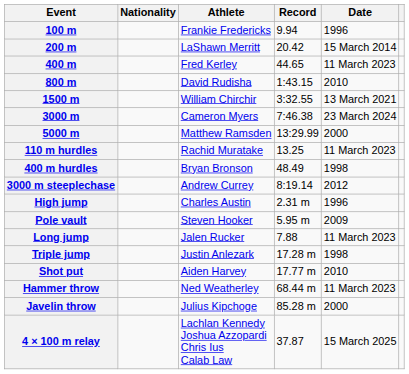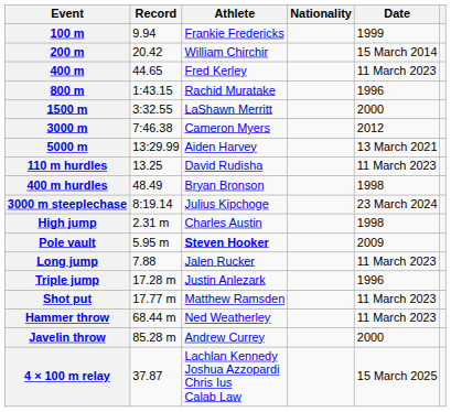 <table class="wikitable plainrowheaders sticky-header defaultleft col5right">
 <tr>
 <th scope="col">Event</th>
+<th scope="col">Record</th>
+<th scope="col">Athlete</th>
 <th scope="col">Nationality</th>
-<th scope="col">Athlete</th>
-<th scope="col">Record</th>
 <th scope="col">Date</th>
 <th scope="col"></th>
 </tr>
 <tr>
 <th scope="row"><a href='#'>100 m</a></th>
+<td>9.94</td>
+<td><a href='#'>Frankie Fredericks</a></td>
 <td></td>
-<td><a href='#'>Frankie Fredericks</a></td>
-<td>9.94</td>
-<td>1996</td>
+<td>1999</td>
 <td></td>
 </tr>
 <tr>
 <th scope="row"><a href='#'>200 m</a></th>
+<td>20.42 </td>
+<td><a href='#'>William Chirchir</a></td>
 <td></td>
-<td><a href='#'>LaShawn Merritt</a></td>
-<td>20.42 </td>
 <td>15 March 2014</td>
 <td></td>
 </tr>
 <tr>
 <th scope="row"><a href='#'>400 m</a></th>
+<td>44.65</td>
+<td><a href='#'>Fred Kerley</a></td>
 <td></td>
-<td><a href='#'>Fred Kerley</a></td>
-<td>44.65</td>
 <td>11 March 2023</td>
 <td></td>
 </tr>
 <tr>
 <th scope="row"><a href='#'>800 m</a></th>
+<td>1:43.15</td>
+<td><a href='#'>Rachid Muratake</a></td>
 <td></td>
-<td><a href='#'>David Rudisha</a></td>
-<td>1:43.15</td>
-<td>2010</td>
+<td>1996</td>
 <td></td>
 </tr>
 <tr>
 <th scope="row"><a href='#'>1500 m</a></th>
+<td>3:32.55</td>
+<td><a href='#'>LaShawn Merritt</a></td>
 <td></td>
-<td><a href='#'>William Chirchir</a></td>
-<td>3:32.55</td>
+<td>2000</td>
+<td></td>
+</tr>
+<tr>
+<th scope="row"><a href='#'>3000 m</a></th>
+<td>7:46.38</td>
+<td><a href='#'>Cameron Myers</a></td>
+<td></td>
+<td>2012</td>
+<td></td>
+</tr>
+<tr>
+<th scope="row"><a href='#'>5000 m</a></th>
+<td>13:29.99</td>
+<td><a href='#'>Aiden Harvey</a></td>
+<td></td>
 <td>13 March 2021</td>
 <td></td>
 </tr>
 <tr>
-<th scope="row"><a href='#'>3000 m</a></th>
+<th scope="row"><a href='#'>110 m hurdles</a></th>
+<td>13.25 </td>
+<td><a href='#'>David Rudisha</a></td>
 <td></td>
-<td><a href='#'>Cameron Myers</a></td>
-<td>7:46.38</td>
-<td>23 March 2024</td>
-<td></td>
-</tr>
-<tr>
-<th scope="row"><a href='#'>5000 m</a></th>
-<td></td>
-<td><a href='#'>Matthew Ramsden</a></td>
-<td>13:29.99</td>
-<td>2000</td>
-<td></td>
-</tr>
-<tr>
-<th scope="row"><a href='#'>110 m hurdles</a></th>
-<td></td>
-<td><a href='#'>Rachid Muratake</a></td>
-<td>13.25 </td>
 <td>11 March 2023</td>
 <td></td>
 </tr>
 <tr>
 <th scope="row"><a href='#'>400 m hurdles</a></th>
+<td>48.49</td>
+<td><a href='#'>Bryan Bronson</a></td>
 <td></td>
-<td><a href='#'>Bryan Bronson</a></td>
-<td>48.49</td>
 <td>1998</td>
 <td></td>
 </tr>
 <tr>
 <th scope="row"><a href='#'>3000 m steeplechase</a></th>
+<td>8:19.14</td>
+<td><a href='#'>Julius Kipchoge</a></td>
 <td></td>
-<td><a href='#'>Andrew Currey</a></td>
-<td>8:19.14</td>
-<td>2012</td>
+<td>23 March 2024</td>
 <td></td>
 </tr>
 <tr>
 <th scope="row"><a href='#'>High jump</a></th>
+<td>2.31 m</td>
+<td><a href='#'>Charles Austin</a></td>
 <td></td>
-<td><a href='#'>Charles Austin</a></td>
-<td>2.31 m</td>
-<td>1996</td>
+<td>1998</td>
 <td></td>
 </tr>
 <tr>
 <th scope="row"><a href='#'>Pole vault</a></th>
+<td>5.95 m</td>
+<td><strong><a href='#'>Steven Hooker</a></strong></td>
 <td></td>
-<td><a href='#'>Steven Hooker</a></td>
-<td>5.95 m</td>
 <td>2009</td>
 <td></td>
 </tr>
 <tr>
 <th scope="row"><a href='#'>Long jump</a></th>
+<td>7.88 </td>
+<td><a href='#'>Jalen Rucker</a></td>
 <td></td>
-<td><a href='#'>Jalen Rucker</a></td>
-<td>7.88 </td>
 <td>11 March 2023</td>
 <td></td>
 </tr>
 <tr>
 <th scope="row"><a href='#'>Triple jump</a></th>
+<td>17.28 m</td>
+<td><a href='#'>Justin Anlezark</a></td>
 <td></td>
-<td><a href='#'>Justin Anlezark</a></td>
-<td>17.28 m</td>
-<td>1998</td>
+<td>1996</td>
 <td></td>
 </tr>
 <tr>
 <th scope="row"><a href='#'>Shot put</a></th>
+<td>17.77 m</td>
+<td><a href='#'>Matthew Ramsden</a></td>
 <td></td>
-<td><a href='#'>Aiden Harvey</a></td>
-<td>17.77 m</td>
-<td>2010</td>
+<td>11 March 2023</td>
 <td></td>
 </tr>
 <tr>
 <th scope="row"><a href='#'>Hammer throw</a></th>
+<td>68.44 m</td>
+<td><a href='#'>Ned Weatherley</a></td>
 <td></td>
-<td><a href='#'>Ned Weatherley</a></td>
-<td>68.44 m</td>
 <td>11 March 2023</td>
 <td></td>
 </tr>
 <tr>
 <th scope="row"><a href='#'>Javelin throw</a></th>
+<td>85.28 m</td>
+<td><a href='#'>Andrew Currey</a></td>
 <td></td>
-<td><a href='#'>Julius Kipchoge</a></td>
-<td>85.28 m</td>
 <td>2000</td>
 <td></td>
 </tr>
 <tr>
 <th scope="row"><a href='#'>4 × 100 m relay</a></th>
+<td>37.87</td>
+<td><a href='#'>Lachlan Kennedy</a><br><a href='#'>Joshua Azzopardi</a><br><a href='#'>Chris Ius</a><br><a href='#'>Calab Law</a></td>
 <td></td>
-<td><a href='#'>Lachlan Kennedy</a><br><a href='#'>Joshua Azzopardi</a><br><a href='#'>Chris Ius</a><br><a href='#'>Calab Law</a></td>
-<td>37.87</td>
 <td>15 March 2025</td>
 <td></td>
 </tr>
 </table>
